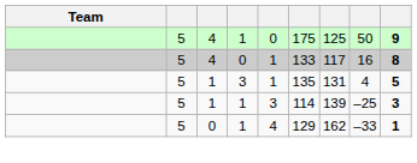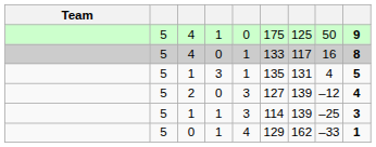 <table class="wikitable" style="text-align: center; font-size:90% ">
 <tr>
 <th width=160>Team</th>
 <th width=25></th>
 <th width=25></th>
 <th width=25></th>
 <th width=25></th>
 <th width=25></th>
 <th width=25></th>
 <th width=25></th>
 <th width=25></th>
 </tr>
 <tr bgcolor=#ccffcc>
 <td align=left></td>
 <td>5</td>
 <td>4</td>
 <td>1</td>
 <td>0</td>
 <td>175</td>
 <td>125</td>
 <td>50</td>
 <td><strong>9</strong></td>
 </tr>
 <tr bgcolor=#cccccc>
 <td align=left></td>
 <td>5</td>
 <td>4</td>
 <td>0</td>
 <td>1</td>
 <td>133</td>
 <td>117</td>
 <td>16</td>
 <td><strong>8</strong></td>
 </tr>
 <tr>
 <td align=left></td>
 <td>5</td>
 <td>1</td>
 <td>3</td>
 <td>1</td>
 <td>135</td>
 <td>131</td>
 <td>4</td>
 <td><strong>5</strong></td>
 </tr>
 <tr>
 <td align=left></td>
 <td>5</td>
+<td>2</td>
+<td>0</td>
+<td>3</td>
+<td>127</td>
+<td>139</td>
+<td>–12</td>
+<td><strong>4</strong></td>
+</tr>
+<tr>
+<td align=left></td>
+<td>5</td>
 <td>1</td>
 <td>1</td>
 <td>3</td>
 <td>114</td>
 <td>139</td>
 <td>–25</td>
 <td><strong>3</strong></td>
 </tr>
 <tr>
 <td align=left></td>
 <td>5</td>
 <td>0</td>
 <td>1</td>
 <td>4</td>
 <td>129</td>
 <td>162</td>
 <td>–33</td>
 <td><strong>1</strong></td>
 </tr>
 </table>
